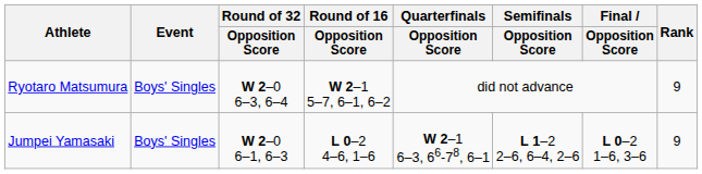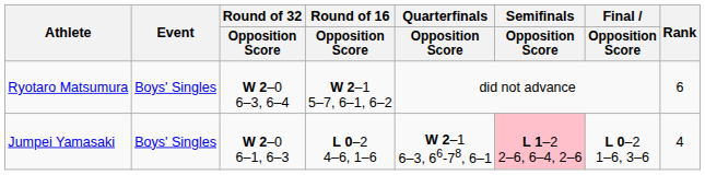 <table class=wikitable style="font-size:90%">
 <tr>
 <th rowspan="2">Athlete</th>
 <th rowspan="2">Event</th>
 <th>Round of 32</th>
 <th>Round of 16</th>
 <th>Quarterfinals</th>
 <th>Semifinals</th>
 <th>Final / </th>
 <th rowspan=2>Rank</th>
 </tr>
 <tr style="font-size:95%">
 <th>Opposition<br>Score</th>
 <th>Opposition<br>Score</th>
 <th>Opposition<br>Score</th>
 <th>Opposition<br>Score</th>
 <th>Opposition<br>Score</th>
 </tr>
 <tr align=center>
 <td align=left><a href='#'>Ryotaro Matsumura</a></td>
 <td align=left><a href='#'>Boys' Singles</a></td>
 <td><br><strong>W</strong> <strong>2</strong>–0 <br> 6–3, 6–4</td>
 <td><br><strong>W</strong> <strong>2</strong>–1 <br> 5–7, 6–1, 6–2</td>
 <td colspan=3>did not advance</td>
-<td>9</td>
+<td>6</td>
 </tr>
 <tr align=center>
 <td align=left><a href='#'>Jumpei Yamasaki</a></td>
 <td align=left><a href='#'>Boys' Singles</a></td>
 <td><br><strong>W</strong> <strong>2</strong>–0 <br> 6–1, 6–3</td>
 <td><br><strong>L</strong> <strong>0</strong>–2 <br> 4–6, 1–6</td>
 <td><br><strong>W</strong> <strong>2</strong>–1 <br> 6–3, 6<sup>6</sup>-7<sup>8</sup>, 6–1</td>
-<td><br><strong>L</strong> <strong>1</strong>–2 <br> 2–6, 6–4, 2–6</td>
+<td style="background: pink;"><br><strong>L</strong> <strong>1</strong>–2 <br> 2–6, 6–4, 2–6</td>
 <td><br><strong>L</strong> <strong>0</strong>–2 <br> 1–6, 3–6</td>
-<td>9</td>
+<td>4</td>
 </tr>
 </table>
